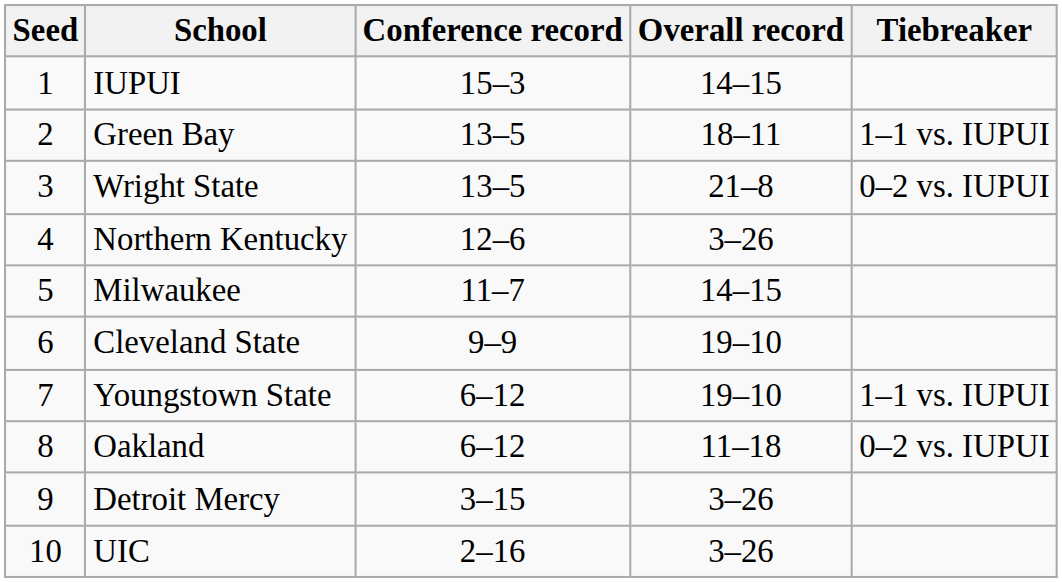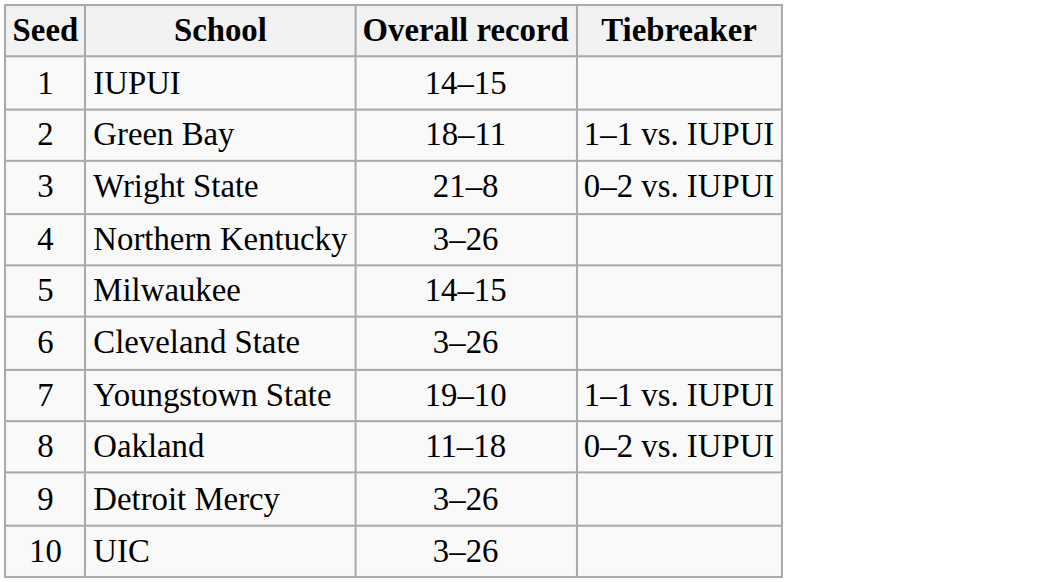 <table class="wikitable" style="white-space:nowrap;">
 <tr>
 <th>Seed</th>
 <th>School</th>
-<th>Conference record</th>
 <th>Overall record</th>
 <th>Tiebreaker</th>
 </tr>
 <tr>
 <td align=center>1</td>
 <td>IUPUI</td>
-<td align=center>15–3</td>
 <td align=center>14–15</td>
 <td></td>
 </tr>
 <tr>
 <td align=center>2</td>
 <td>Green Bay</td>
-<td align=center>13–5</td>
 <td align=center>18–11</td>
 <td>1–1 vs. IUPUI</td>
 </tr>
 <tr>
 <td align=center>3</td>
 <td>Wright State</td>
-<td align=center>13–5</td>
 <td align=center>21–8</td>
 <td>0–2 vs. IUPUI</td>
 </tr>
 <tr>
 <td align=center>4</td>
 <td>Northern Kentucky</td>
-<td align=center>12–6</td>
 <td align=center>3–26</td>
 <td></td>
 </tr>
 <tr>
 <td align=center>5</td>
 <td>Milwaukee</td>
-<td align=center>11–7</td>
 <td align=center>14–15</td>
 <td></td>
 </tr>
 <tr>
 <td align=center>6</td>
 <td>Cleveland State</td>
-<td align=center>9–9</td>
-<td align=center>19–10</td>
+<td align=center>3–26</td>
 <td></td>
 </tr>
 <tr>
 <td align=center>7</td>
 <td>Youngstown State</td>
-<td align=center>6–12</td>
 <td align=center>19–10</td>
 <td>1–1 vs. IUPUI</td>
 </tr>
 <tr>
 <td align=center>8</td>
 <td>Oakland</td>
-<td align=center>6–12</td>
 <td align=center>11–18</td>
 <td>0–2 vs. IUPUI</td>
 </tr>
 <tr>
 <td align=center>9</td>
 <td>Detroit Mercy</td>
-<td align=center>3–15</td>
 <td align=center>3–26</td>
 <td></td>
 </tr>
 <tr>
 <td align=center>10</td>
 <td>UIC</td>
-<td align=center>2–16</td>
 <td align=center>3–26</td>
 <td></td>
 </tr>
 </table>
